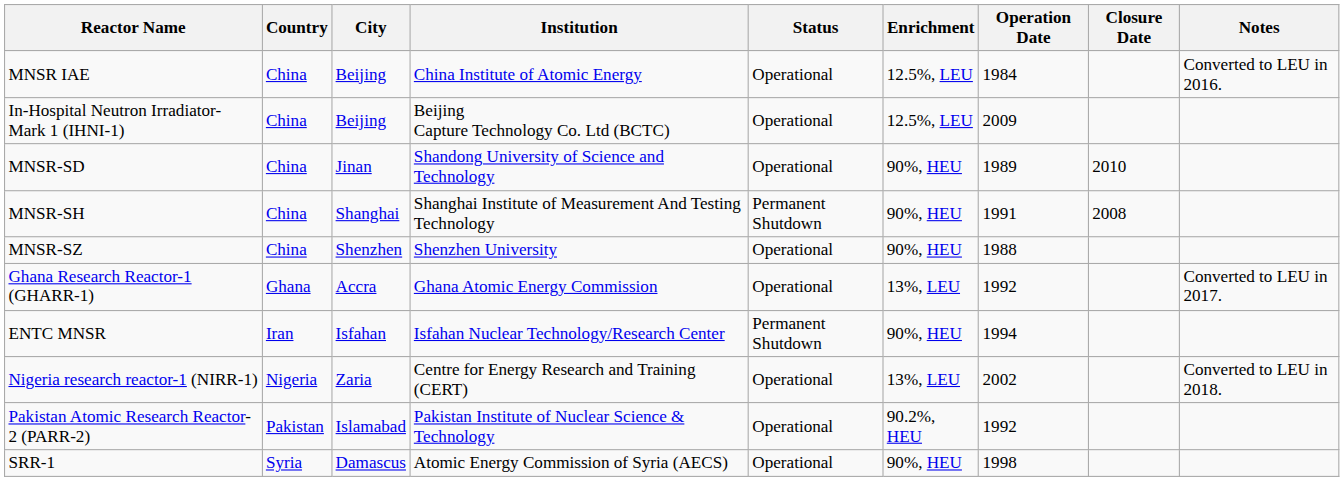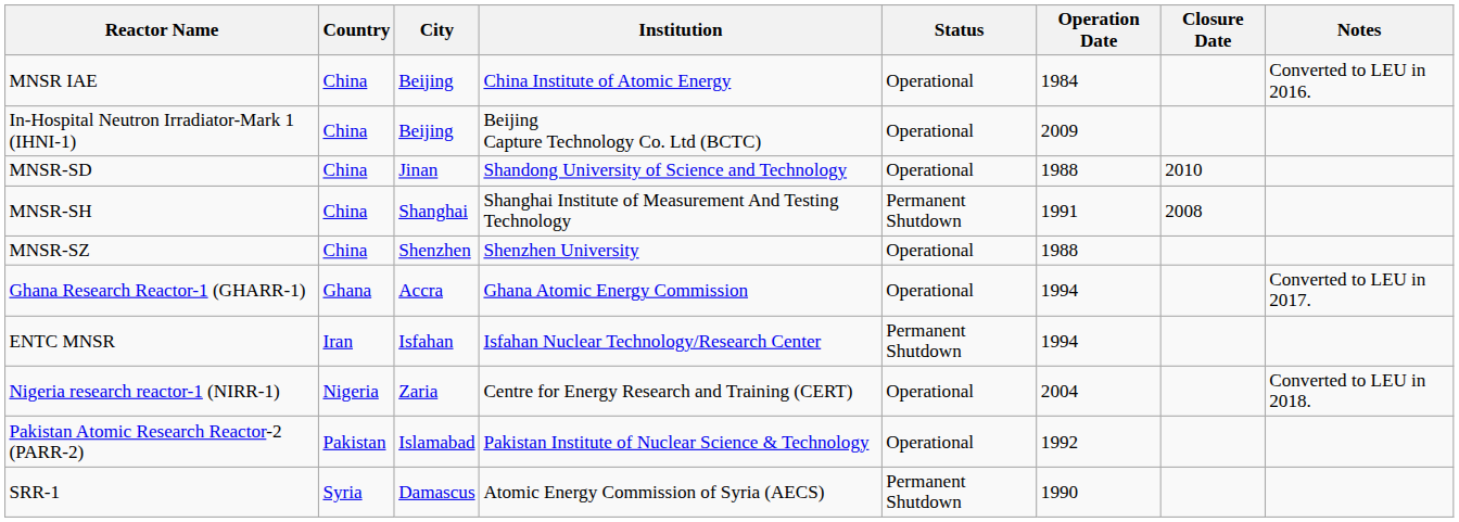 <table class="wikitable sortable mw-collapsible">
 <tr>
 <th>Reactor Name</th>
 <th>Country</th>
 <th>City</th>
 <th>Institution</th>
 <th>Status</th>
-<th>Enrichment</th>
 <th>Operation Date</th>
 <th>Closure Date</th>
 <th>Notes</th>
 </tr>
 <tr>
 <td>MNSR IAE</td>
 <td><a href='#'>China</a></td>
 <td><a href='#'>Beijing</a></td>
 <td><a href='#'>China Institute of Atomic Energy</a></td>
 <td>Operational</td>
-<td>12.5%, <a href='#'>LEU</a></td>
 <td>1984</td>
 <td></td>
 <td>Converted to LEU in 2016.</td>
 </tr>
 <tr>
 <td>In-Hospital Neutron Irradiator-Mark 1 (IHNI-1)</td>
 <td><a href='#'>China</a></td>
 <td><a href='#'>Beijing</a></td>
 <td>Beijing<br>Capture Technology Co. Ltd (BCTC)</td>
 <td>Operational</td>
-<td>12.5%, <a href='#'>LEU</a></td>
 <td>2009</td>
 <td></td>
 <td></td>
 </tr>
 <tr>
 <td>MNSR-SD</td>
 <td><a href='#'>China</a></td>
 <td><a href='#'>Jinan</a></td>
 <td><a href='#'>Shandong University of Science and Technology</a></td>
 <td>Operational</td>
-<td>90%, <a href='#'>HEU</a></td>
-<td>1989</td>
+<td>1988</td>
 <td>2010</td>
 <td></td>
 </tr>
 <tr>
 <td>MNSR-SH</td>
 <td><a href='#'>China</a></td>
 <td><a href='#'>Shanghai</a></td>
 <td>Shanghai Institute of Measurement And Testing Technology</td>
 <td>Permanent Shutdown</td>
-<td>90%, <a href='#'>HEU</a></td>
 <td>1991</td>
 <td>2008</td>
 <td></td>
 </tr>
 <tr>
 <td>MNSR-SZ</td>
 <td><a href='#'>China</a></td>
 <td><a href='#'>Shenzhen</a></td>
 <td><a href='#'>Shenzhen University</a></td>
 <td>Operational</td>
-<td>90%, <a href='#'>HEU</a></td>
 <td>1988</td>
 <td></td>
 <td></td>
 </tr>
 <tr>
 <td><a href='#'>Ghana Research Reactor-1</a> (GHARR-1)</td>
 <td><a href='#'>Ghana</a></td>
 <td><a href='#'>Accra</a></td>
 <td><a href='#'>Ghana Atomic Energy Commission</a></td>
 <td>Operational</td>
-<td>13%, <a href='#'>LEU</a></td>
-<td>1992</td>
+<td>1994</td>
 <td></td>
 <td>Converted to LEU in 2017.</td>
 </tr>
 <tr>
 <td>ENTC MNSR</td>
 <td><a href='#'>Iran</a></td>
 <td><a href='#'>Isfahan</a></td>
 <td><a href='#'>Isfahan Nuclear Technology/Research Center</a></td>
 <td>Permanent Shutdown</td>
-<td>90%, <a href='#'>HEU</a></td>
 <td>1994</td>
 <td></td>
 <td></td>
 </tr>
 <tr>
 <td><a href='#'>Nigeria research reactor-1</a> (NIRR-1)</td>
 <td><a href='#'>Nigeria</a></td>
 <td><a href='#'>Zaria</a></td>
 <td>Centre for Energy Research and Training (CERT)</td>
 <td>Operational</td>
-<td>13%, <a href='#'>LEU</a></td>
-<td>2002</td>
+<td>2004</td>
 <td></td>
 <td>Converted to LEU in 2018.</td>
 </tr>
 <tr>
 <td><a href='#'>Pakistan Atomic Research Reactor</a>-2 (PARR-2)</td>
 <td><a href='#'>Pakistan</a></td>
 <td><a href='#'>Islamabad</a></td>
 <td><a href='#'>Pakistan Institute of Nuclear Science & Technology</a></td>
 <td>Operational</td>
-<td>90.2%, <a href='#'>HEU</a></td>
 <td>1992</td>
 <td></td>
 <td></td>
 </tr>
 <tr>
 <td>SRR-1</td>
 <td><a href='#'>Syria</a></td>
 <td><a href='#'>Damascus</a></td>
 <td>Atomic Energy Commission of Syria (AECS)</td>
-<td>Operational</td>
-<td>90%, <a href='#'>HEU</a></td>
-<td>1998</td>
+<td>Permanent Shutdown</td>
+<td>1990</td>
 <td></td>
 <td></td>
 </tr>
 </table>
